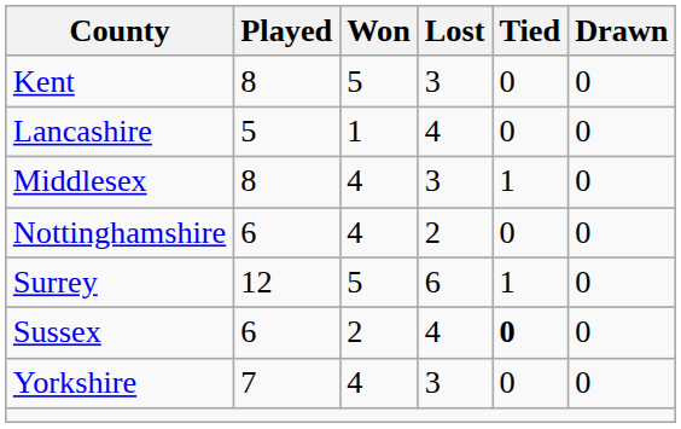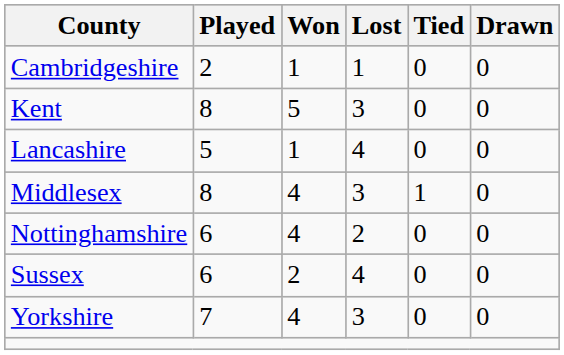 <table class="wikitable sortable">
 <tr>
 <th>County</th>
 <th>Played</th>
 <th>Won</th>
 <th>Lost</th>
 <th>Tied</th>
 <th>Drawn</th>
+</tr>
+<tr>
+<td><a href='#'>Cambridgeshire</a></td>
+<td>2</td>
+<td>1</td>
+<td>1</td>
+<td>0</td>
+<td>0</td>
 </tr>
 <tr>
 <td><a href='#'>Kent</a></td>
 <td>8</td>
 <td>5</td>
 <td>3</td>
 <td>0</td>
 <td>0</td>
 </tr>
 <tr>
 <td><a href='#'>Lancashire</a></td>
 <td>5</td>
 <td>1</td>
 <td>4</td>
 <td>0</td>
 <td>0</td>
 </tr>
 <tr>
 <td><a href='#'>Middlesex</a></td>
 <td>8</td>
 <td>4</td>
 <td>3</td>
 <td>1</td>
 <td>0</td>
 </tr>
 <tr>
 <td><a href='#'>Nottinghamshire</a></td>
 <td>6</td>
 <td>4</td>
 <td>2</td>
 <td>0</td>
 <td>0</td>
 </tr>
 <tr>
-<td><a href='#'>Surrey</a></td>
-<td>12</td>
-<td>5</td>
-<td>6</td>
-<td>1</td>
-<td>0</td>
-</tr>
-<tr>
 <td><a href='#'>Sussex</a></td>
 <td>6</td>
 <td>2</td>
 <td>4</td>
-<td><strong>0</strong></td>
+<td>0</td>
 <td>0</td>
 </tr>
 <tr>
 <td><a href='#'>Yorkshire</a></td>
 <td>7</td>
 <td>4</td>
 <td>3</td>
 <td>0</td>
 <td>0</td>
 </tr>
 <tr>
 <td colspan="6"></td>
 </tr>
 </table>
